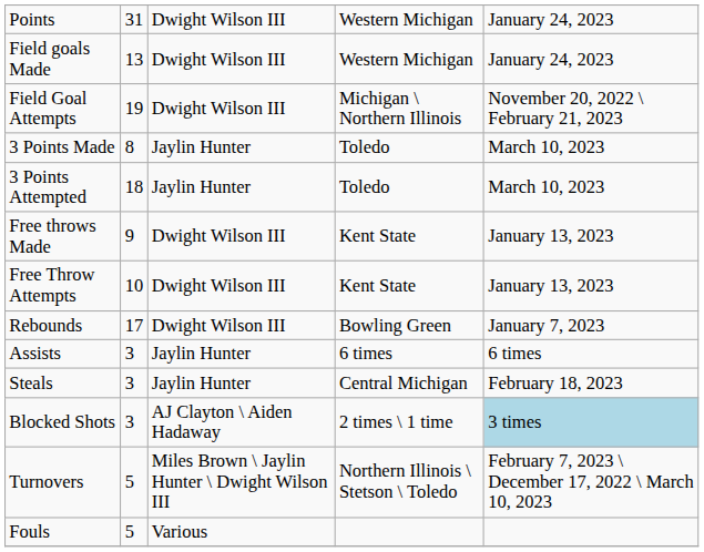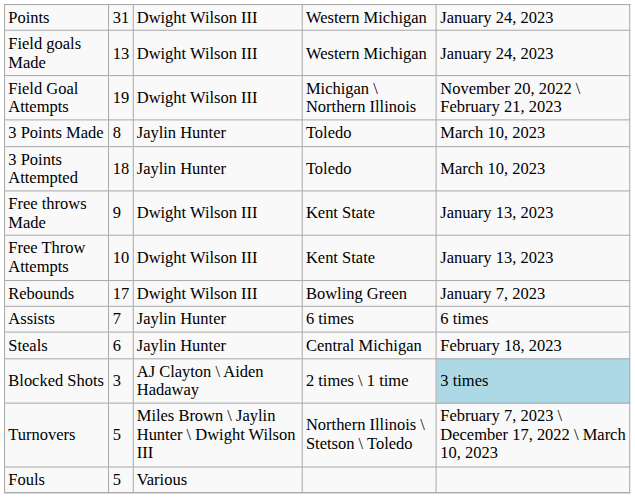 <table class="wikitable" border="1">
 <tr align=center>
 </tr>
 <tr>
 <td rowspan="1">Points</td>
 <td>31</td>
 <td>Dwight Wilson III</td>
 <td>Western Michigan</td>
 <td>January 24, 2023</td>
 </tr>
 <tr>
 <td>Field goals Made</td>
 <td>13</td>
 <td>Dwight Wilson III</td>
 <td>Western Michigan</td>
 <td>January 24, 2023</td>
 </tr>
 <tr>
 <td>Field Goal Attempts</td>
 <td>19</td>
 <td>Dwight Wilson III</td>
 <td>Michigan \ Northern Illinois</td>
 <td>November 20, 2022 \ February 21, 2023</td>
 </tr>
 <tr>
 <td>3 Points Made</td>
 <td>8</td>
 <td>Jaylin Hunter</td>
 <td>Toledo</td>
 <td>March 10, 2023</td>
 </tr>
 <tr>
 <td>3 Points Attempted</td>
 <td>18</td>
 <td>Jaylin Hunter</td>
 <td>Toledo</td>
 <td>March 10, 2023</td>
 </tr>
 <tr>
 <td>Free throws Made</td>
 <td>9</td>
 <td>Dwight Wilson III</td>
 <td>Kent State</td>
 <td>January 13, 2023</td>
 </tr>
 <tr>
 <td>Free Throw Attempts</td>
 <td>10</td>
 <td>Dwight Wilson III</td>
 <td>Kent State</td>
 <td>January 13, 2023</td>
 </tr>
 <tr>
 <td>Rebounds</td>
 <td>17</td>
 <td>Dwight Wilson III</td>
 <td>Bowling Green</td>
 <td>January 7, 2023</td>
 </tr>
 <tr>
 <td>Assists</td>
-<td>3</td>
+<td>7</td>
 <td>Jaylin Hunter</td>
 <td>6 times</td>
 <td>6 times</td>
 </tr>
 <tr>
 <td>Steals</td>
-<td>3</td>
+<td>6</td>
 <td>Jaylin Hunter</td>
 <td>Central Michigan</td>
 <td>February 18, 2023</td>
 </tr>
 <tr>
 <td>Blocked Shots</td>
 <td>3</td>
 <td>AJ Clayton \ Aiden Hadaway</td>
 <td>2 times \ 1 time</td>
 <td style="background: lightblue;">3 times</td>
 </tr>
 <tr>
 <td>Turnovers</td>
 <td>5</td>
 <td>Miles Brown \ Jaylin Hunter \ Dwight Wilson III</td>
 <td>Northern Illinois \ Stetson \ Toledo</td>
 <td>February 7, 2023 \ December 17, 2022 \ March 10, 2023</td>
 </tr>
 <tr>
 <td>Fouls</td>
 <td>5</td>
 <td>Various</td>
 <td></td>
 <td></td>
 </tr>
 <tr>
 </tr>
 </table>
